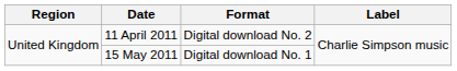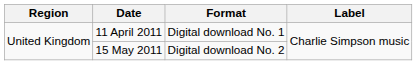 <table class=wikitable>
 <tr>
 <th>Region</th>
 <th>Date</th>
 <th>Format</th>
 <th>Label</th>
 </tr>
 <tr>
 <td rowspan="2">United Kingdom</td>
 <td>11 April 2011</td>
-<td>Digital download No. 2</td>
+<td>Digital download No. 1</td>
 <td rowspan="2">Charlie Simpson music</td>
 </tr>
 <tr>
 <td>15 May 2011</td>
-<td>Digital download No. 1</td>
+<td>Digital download No. 2</td>
 </tr>
 </table>
